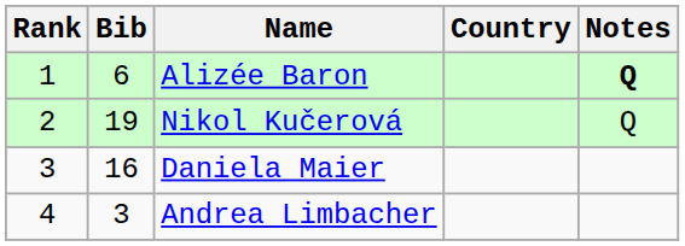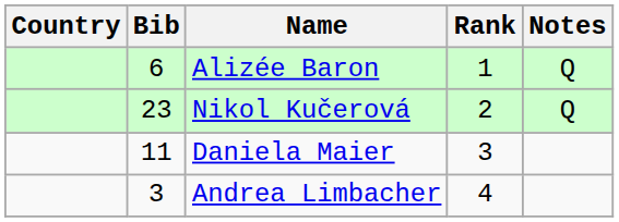 <table class="wikitable" style="text-align:center;">
 <tr>
-<th>Rank</th>
+<th>Country</th>
 <th>Bib</th>
 <th>Name</th>
-<th>Country</th>
+<th>Rank</th>
 <th>Notes</th>
 </tr>
 <tr bgcolor=ccffcc>
-<td>1</td>
+<td align=left></td>
 <td>6</td>
 <td align=left><a href='#'>Alizée Baron</a></td>
-<td align=left></td>
-<td><strong>Q</strong></td>
+<td>1</td>
+<td>Q</td>
 </tr>
 <tr bgcolor=ccffcc>
+<td align=left></td>
+<td>23</td>
+<td align=left><a href='#'>Nikol Kučerová</a></td>
 <td>2</td>
-<td>19</td>
-<td align=left><a href='#'>Nikol Kučerová</a></td>
-<td align=left></td>
 <td>Q</td>
 </tr>
 <tr>
+<td align=left></td>
+<td>11</td>
+<td align=left><a href='#'>Daniela Maier</a></td>
 <td>3</td>
-<td>16</td>
-<td align=left><a href='#'>Daniela Maier</a></td>
-<td align=left></td>
 <td></td>
 </tr>
 <tr>
-<td>4</td>
+<td align=left></td>
 <td>3</td>
 <td align=left><a href='#'>Andrea Limbacher</a></td>
-<td align=left></td>
+<td>4</td>
 <td></td>
 </tr>
 </table>
